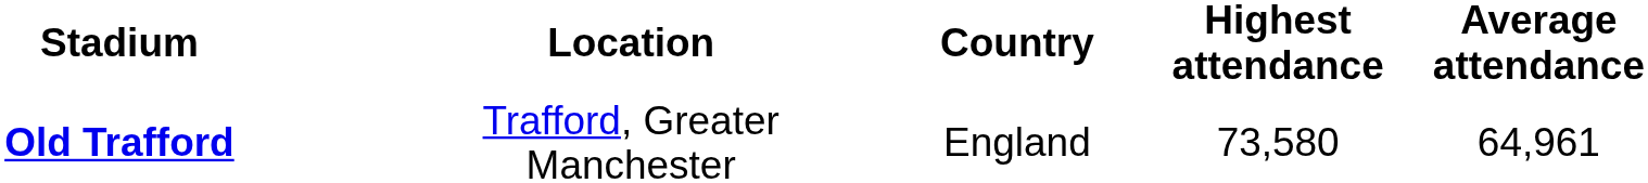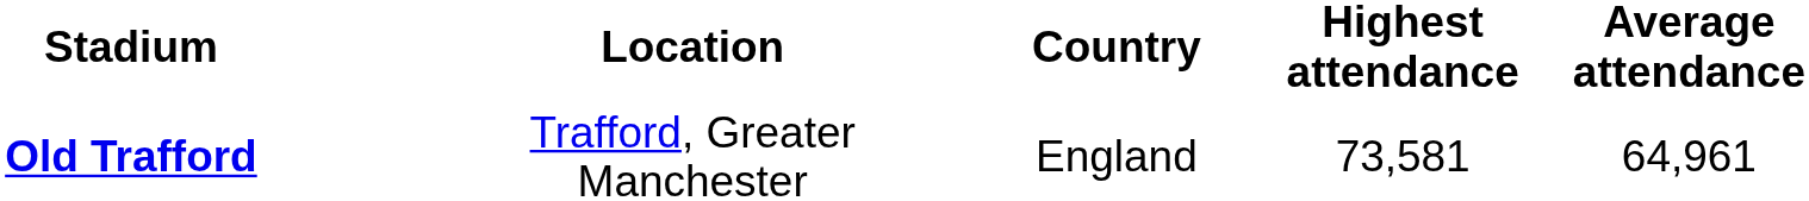 <table class="wiki" style="text-align:center;">
 <tr>
 <th width=200>Stadium</th>
 <th width=200>Location</th>
 <th width=100>Country</th>
 <th width=100>Highest attendance</th>
 <th width=100>Average attendance</th>
 </tr>
 <tr>
 <td><strong><a href='#'>Old Trafford</a></strong></td>
 <td><a href='#'>Trafford</a>, Greater Manchester</td>
 <td>England</td>
-<td>73,580</td>
+<td>73,581</td>
 <td>64,961</td>
 </tr>
 </table>
